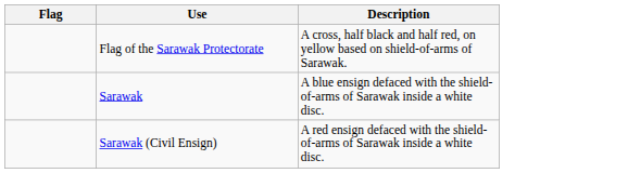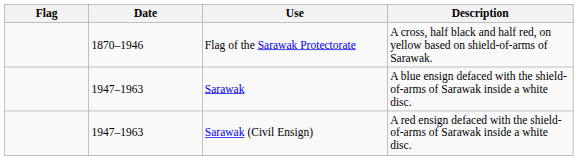 <table class="wikitable">
 <tr style="background:#efefef;">
 <th style="width:110px;">Flag</th>
+<th style="width:150px;">Date</th>
 <th style="width:250px;">Use</th>
 <th style="width:250px;">Description</th>
 </tr>
 <tr>
 <td></td>
+<td>1870–1946</td>
 <td>Flag of the <a href='#'>Sarawak Protectorate</a></td>
 <td>A cross, half black and half red, on yellow based on shield-of-arms of Sarawak.</td>
 </tr>
 <tr>
 <td></td>
+<td>1947–1963</td>
 <td><a href='#'>Sarawak</a></td>
 <td>A blue ensign defaced with the shield-of-arms of Sarawak inside a white disc.</td>
 </tr>
 <tr>
 <td></td>
+<td>1947–1963</td>
 <td><a href='#'>Sarawak</a> (Civil Ensign)</td>
 <td>A red ensign defaced with the shield-of-arms of Sarawak inside a white disc.</td>
 </tr>
 </table>
